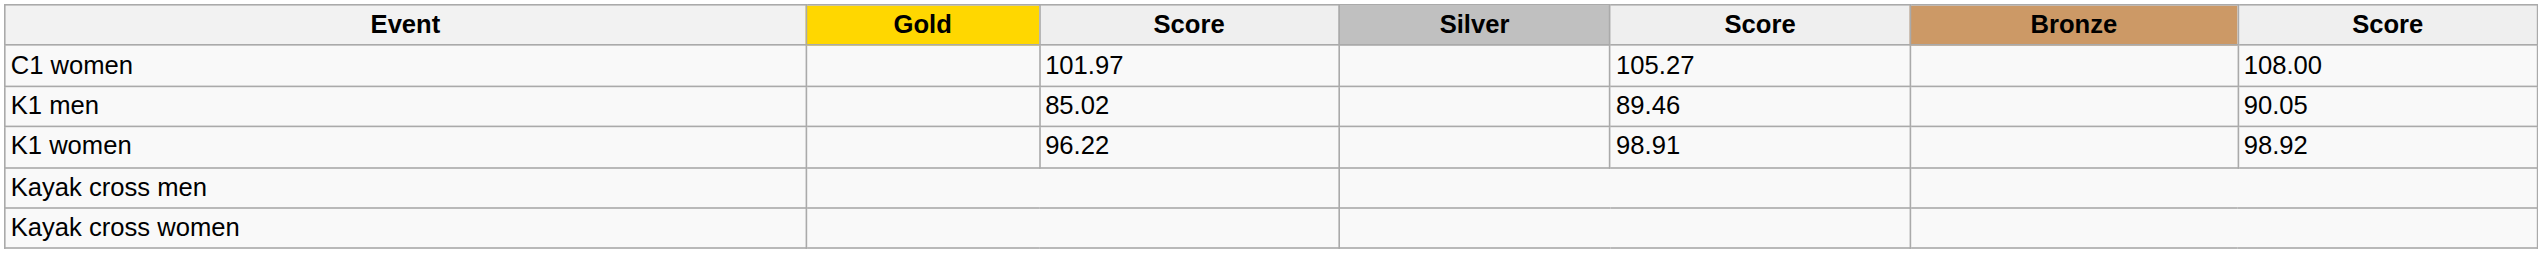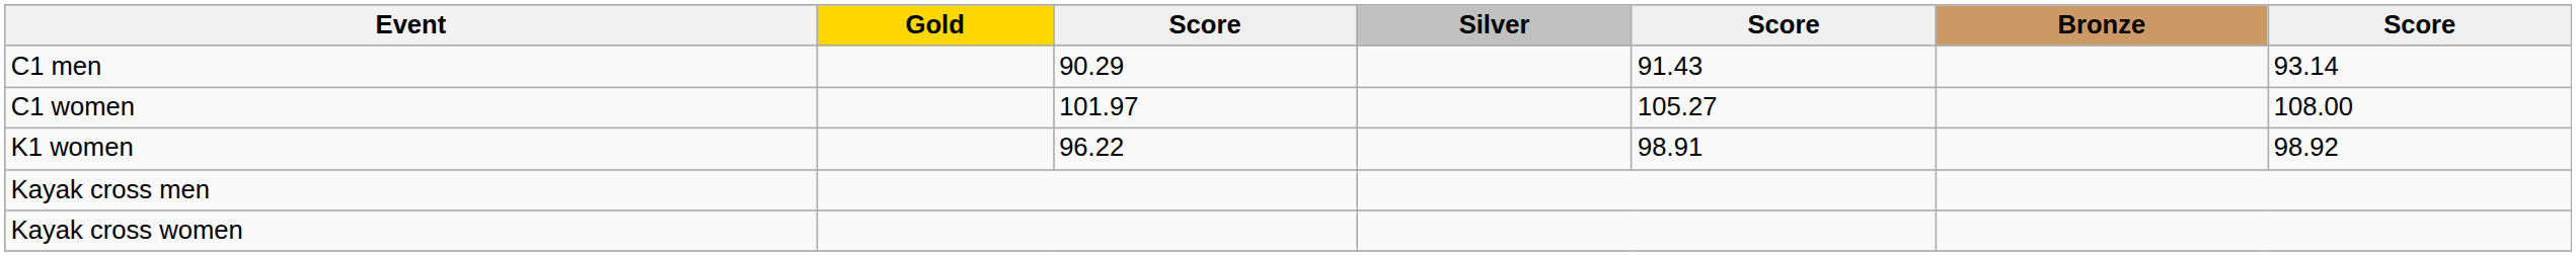 <table class="wikitable" width=100%>
 <tr>
 <th>Event</th>
 <td align=center bgcolor="gold"><strong>Gold</strong></td>
 <td align=center bgcolor="EFEFEF"><strong>Score</strong></td>
 <td align=center bgcolor="silver"><strong>Silver</strong></td>
 <td align=center bgcolor="EFEFEF"><strong>Score</strong></td>
 <td align=center bgcolor="CC9966"><strong>Bronze</strong></td>
 <td align=center bgcolor="EFEFEF"><strong>Score</strong></td>
 </tr>
 <tr>
+<td>C1 men</td>
+<td></td>
+<td>90.29</td>
+<td></td>
+<td>91.43</td>
+<td></td>
+<td>93.14</td>
+</tr>
+<tr>
 <td>C1 women</td>
 <td></td>
 <td>101.97</td>
 <td></td>
 <td>105.27</td>
 <td></td>
 <td>108.00</td>
-</tr>
-<tr>
-<td>K1 men</td>
-<td></td>
-<td>85.02</td>
-<td></td>
-<td>89.46</td>
-<td></td>
-<td>90.05</td>
 </tr>
 <tr>
 <td>K1 women</td>
 <td></td>
 <td>96.22</td>
 <td></td>
 <td>98.91</td>
 <td></td>
 <td>98.92</td>
 </tr>
 <tr>
 <td>Kayak cross men</td>
 <td colspan=2></td>
 <td colspan=2></td>
 <td colspan=2></td>
 </tr>
 <tr>
 <td>Kayak cross women</td>
 <td colspan=2></td>
 <td colspan=2></td>
 <td colspan=2></td>
 </tr>
 </table>
